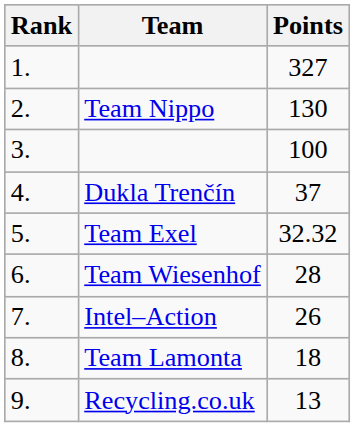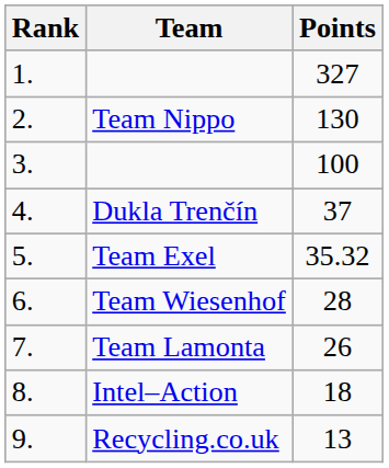 <table class="wikitable sortable">
 <tr>
 <th>Rank</th>
 <th>Team</th>
 <th>Points</th>
 </tr>
 <tr>
 <td>1.</td>
 <td></td>
 <td align=center>327</td>
 </tr>
 <tr>
 <td>2.</td>
 <td><a href='#'>Team Nippo</a></td>
 <td align=center>130</td>
 </tr>
 <tr>
 <td>3.</td>
 <td></td>
 <td align=center>100</td>
 </tr>
 <tr>
 <td>4.</td>
 <td><a href='#'>Dukla Trenčín</a></td>
 <td align=center>37</td>
 </tr>
 <tr>
 <td>5.</td>
 <td><a href='#'>Team Exel</a></td>
-<td align=center>32.32</td>
+<td align=center>35.32</td>
 </tr>
 <tr>
 <td>6.</td>
 <td><a href='#'>Team Wiesenhof</a></td>
 <td align=center>28</td>
 </tr>
 <tr>
 <td>7.</td>
-<td><a href='#'>Intel–Action</a></td>
+<td><a href='#'>Team Lamonta</a></td>
 <td align=center>26</td>
 </tr>
 <tr>
 <td>8.</td>
-<td><a href='#'>Team Lamonta</a></td>
+<td><a href='#'>Intel–Action</a></td>
 <td align=center>18</td>
 </tr>
 <tr>
 <td>9.</td>
 <td><a href='#'>Recycling.co.uk</a></td>
 <td align=center>13</td>
 </tr>
 </table>
